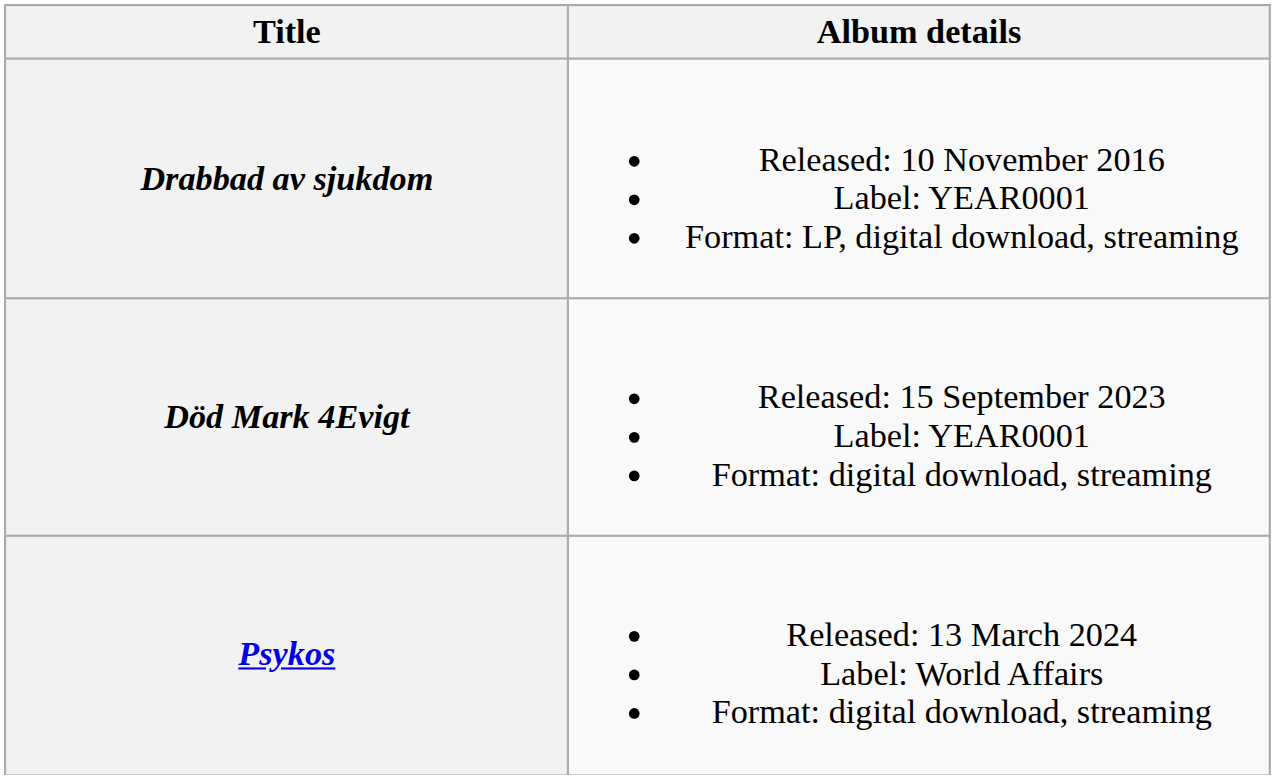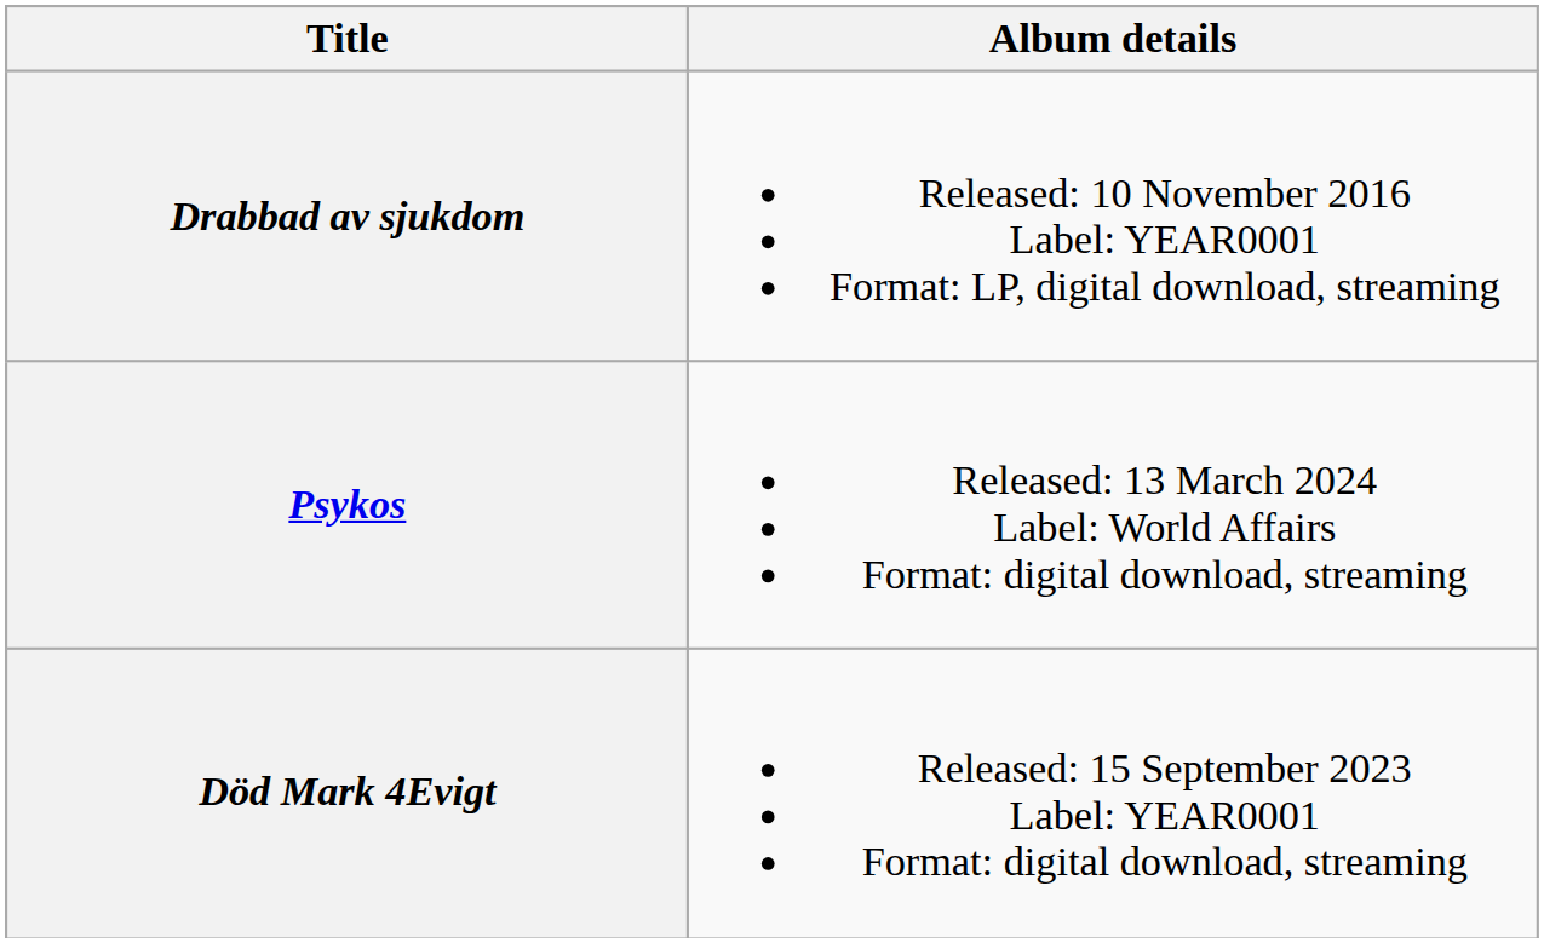 <table class="wikitable plainrowheaders" style="text-align:center;">
 <tr>
 <th scope="col" style="width:16em;">Title</th>
 <th scope="col" style="width:20em;">Album details</th>
 </tr>
 <tr>
 <th scope="row"><em>Drabbad av sjukdom</em><br></th>
 <td><br><ul><li>Released: 10 November 2016</li><li>Label: YEAR0001</li><li>Format: LP, digital download, streaming</li></ul></td>
 </tr>
 <tr>
+<th scope="row"><em><a href='#'>Psykos</a></em><br></th>
+<td><br><ul><li>Released: 13 March 2024</li><li>Label: World Affairs</li><li>Format: digital download, streaming</li></ul></td>
+</tr>
+<tr>
 <th scope="row"><em>Död Mark 4Evigt</em><br></th>
 <td><br><ul><li>Released: 15 September 2023</li><li>Label: YEAR0001</li><li>Format: digital download, streaming</li></ul></td>
 </tr>
-<tr>
-<th scope="row"><em><a href='#'>Psykos</a></em><br></th>
-<td><br><ul><li>Released: 13 March 2024</li><li>Label: World Affairs</li><li>Format: digital download, streaming</li></ul></td>
-</tr>
 </table>
